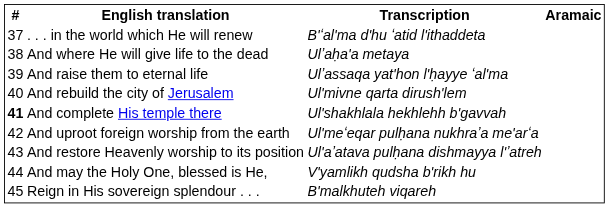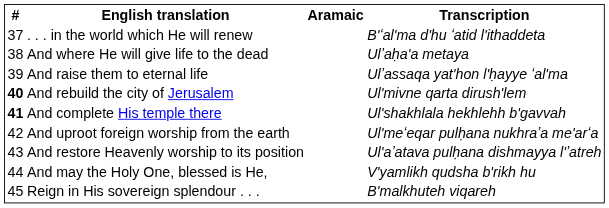 <table style="border: 1px solid; vertical-align:top;">
 <tr>
 <th>#</th>
 <th>English translation</th>
+<th>Aramaic</th>
 <th>Transcription</th>
-<th>Aramaic</th>
 </tr>
 <tr>
 <td>37</td>
 <td>. . . in the world which He will renew</td>
+<td></td>
 <td><em>B'ʻal'ma d'hu ʻatid l'ithaddeta</em></td>
-<td></td>
 </tr>
 <tr>
 <td>38</td>
 <td>And where He will give life to the dead</td>
+<td></td>
 <td><em>Ulʼaḥa'a metaya</em></td>
-<td></td>
 </tr>
 <tr>
 <td>39</td>
 <td>And raise them to eternal life</td>
+<td></td>
 <td><em>Ulʼassaqa yat'hon l'ḥayye ʻal'ma</em></td>
-<td></td>
 </tr>
 <tr>
-<td>40</td>
+<td><strong>40</strong></td>
 <td>And rebuild the city of <a href='#'>Jerusalem</a></td>
+<td></td>
 <td><em>Ul'mivne qarta dirush'lem</em></td>
-<td></td>
 </tr>
 <tr>
 <td><strong>41</strong></td>
 <td>And complete <a href='#'>His temple there</a></td>
+<td></td>
 <td><em>Ul'shakhlala hekhlehh b'gavvah</em></td>
-<td></td>
 </tr>
 <tr>
 <td>42</td>
 <td>And uproot foreign worship from the earth</td>
+<td></td>
 <td><em>Ul'meʻeqar pulḥana nukhraʼa me'arʻa</em></td>
-<td></td>
 </tr>
 <tr>
 <td>43</td>
 <td>And restore Heavenly worship to its position</td>
+<td></td>
 <td><em>Ul'aʼatava pulḥana dishmayya l'ʼatreh</em></td>
-<td></td>
 </tr>
 <tr>
 <td>44</td>
 <td>And may the Holy One, blessed is He,</td>
+<td></td>
 <td><em>V'yamlikh qudsha b'rikh hu</em></td>
-<td></td>
 </tr>
 <tr>
 <td>45</td>
 <td>Reign in His sovereign splendour . . .</td>
+<td></td>
 <td><em>B'malkhuteh viqareh</em></td>
-<td></td>
 </tr>
 </table>
